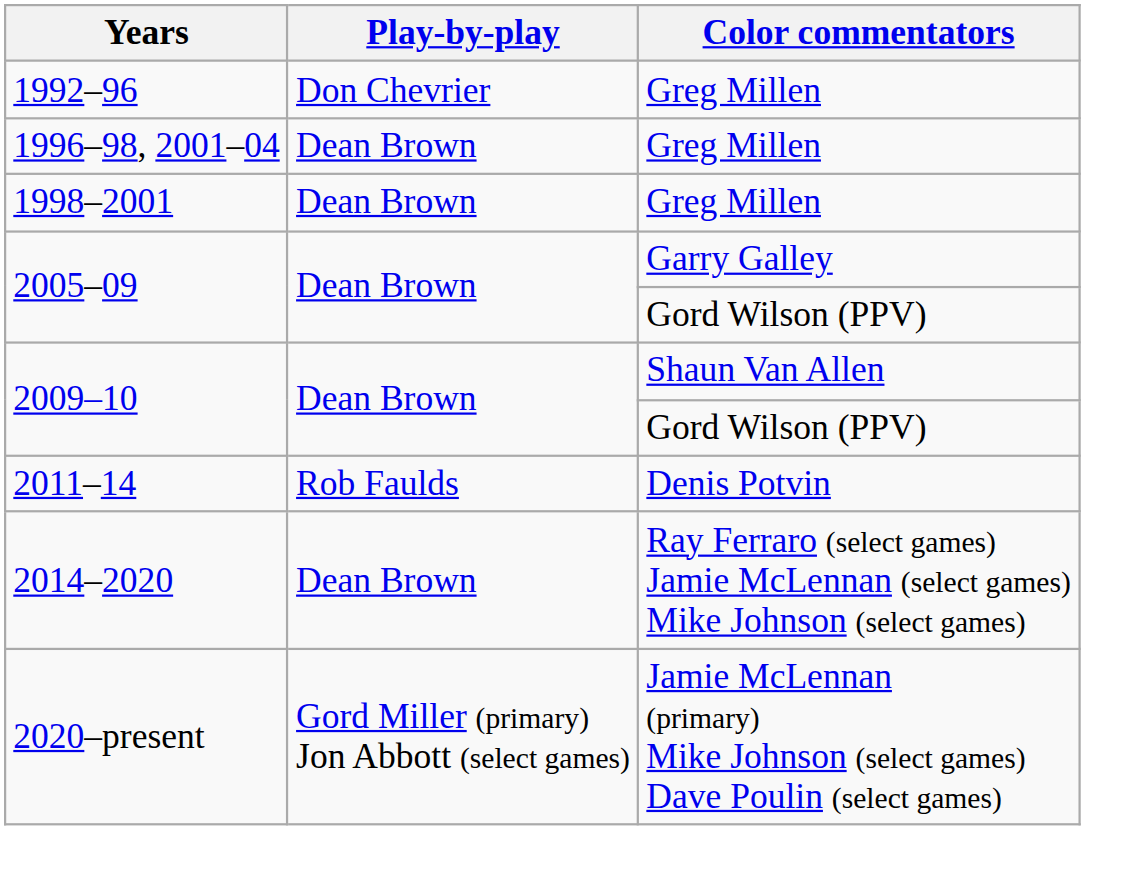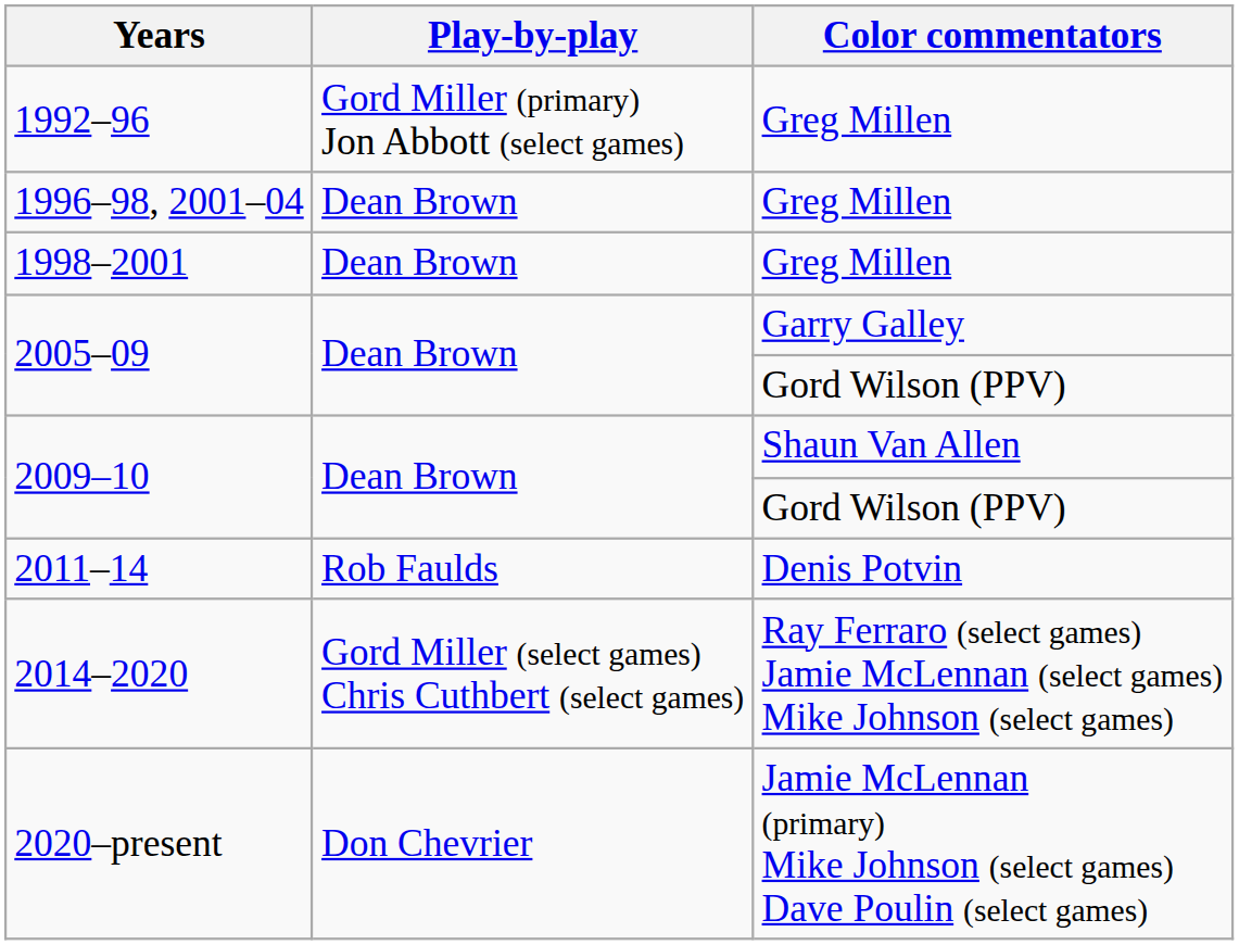 <table class="wikitable">
 <tr>
 <th>Years</th>
 <th><a href='#'>Play-by-play</a></th>
 <th><a href='#'>Color commentators</a></th>
 </tr>
 <tr>
 <td><a href='#'>1992</a>–<a href='#'>96</a></td>
-<td><a href='#'>Don Chevrier</a></td>
+<td><a href='#'>Gord Miller</a> <small>(primary)</small><br>Jon Abbott <small>(select games)</small></td>
 <td><a href='#'>Greg Millen</a></td>
 </tr>
 <tr>
 <td><a href='#'>1996</a>–<a href='#'>98</a>, <a href='#'>2001</a>–<a href='#'>04</a></td>
 <td><a href='#'>Dean Brown</a></td>
 <td><a href='#'>Greg Millen</a></td>
 </tr>
 <tr>
 <td><a href='#'>1998</a>–<a href='#'>2001</a></td>
 <td><a href='#'>Dean Brown</a></td>
 <td><a href='#'>Greg Millen</a></td>
 </tr>
 <tr>
 <td rowspan=2><a href='#'>2005</a>–<a href='#'>09</a></td>
 <td rowspan=2><a href='#'>Dean Brown</a></td>
 <td><a href='#'>Garry Galley</a></td>
 </tr>
 <tr>
 <td>Gord Wilson (PPV)</td>
 </tr>
 <tr>
 <td rowspan=2><a href='#'>2009–10</a></td>
 <td rowspan=2><a href='#'>Dean Brown</a></td>
 <td><a href='#'>Shaun Van Allen</a></td>
 </tr>
 <tr>
 <td>Gord Wilson (PPV)</td>
 </tr>
 <tr>
 <td><a href='#'>2011</a>–<a href='#'>14</a></td>
 <td><a href='#'>Rob Faulds</a></td>
 <td><a href='#'>Denis Potvin</a></td>
 </tr>
 <tr>
 <td><a href='#'>2014</a>–<a href='#'>2020</a></td>
-<td><a href='#'>Dean Brown</a></td>
+<td><a href='#'>Gord Miller</a> <small>(select games)</small><br><a href='#'>Chris Cuthbert</a> <small>(select games)</small></td>
 <td><a href='#'>Ray Ferraro</a> <small>(select games)</small><br><a href='#'>Jamie McLennan</a> <small>(select games)</small><br><a href='#'>Mike Johnson</a> <small>(select games)</small></td>
 </tr>
 <tr>
 <td><a href='#'>2020</a>–present</td>
-<td><a href='#'>Gord Miller</a> <small>(primary)</small><br>Jon Abbott <small>(select games)</small></td>
+<td><a href='#'>Don Chevrier</a></td>
 <td><a href='#'>Jamie McLennan</a><br><small>(primary)</small><br><a href='#'>Mike Johnson</a> <small>(select games)</small><br><a href='#'>Dave Poulin</a> <small>(select games)</small></td>
 </tr>
 </table>
